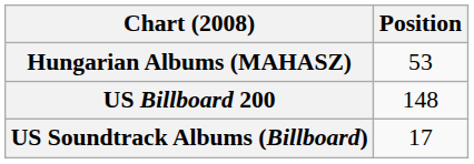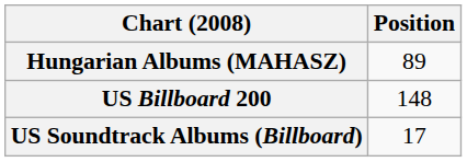 <table class="wikitable sortable plainrowheaders" style="text-align:center">
 <tr>
 <th scope="col">Chart (2008)</th>
 <th scope="col">Position</th>
 </tr>
 <tr>
 <th scope="row">Hungarian Albums (MAHASZ)</th>
-<td>53</td>
+<td>89</td>
 </tr>
 <tr>
 <th scope="row">US <em>Billboard</em> 200</th>
 <td>148</td>
 </tr>
 <tr>
 <th scope="row">US Soundtrack Albums (<em>Billboard</em>)</th>
 <td>17</td>
 </tr>
 </table>
